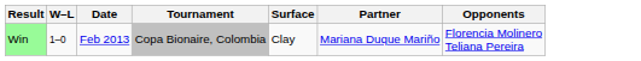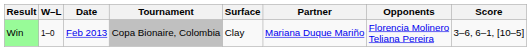 <table class="sortable wikitable">
 <tr>
 <th>Result</th>
 <th>W–L</th>
 <th>Date</th>
 <th>Tournament</th>
 <th>Surface</th>
 <th>Partner</th>
 <th>Opponents</th>
+<th class="unsortable">Score</th>
 </tr>
 <tr>
 <td bgcolor=98FB98>Win</td>
 <td><small>1–0</small></td>
 <td><a href='#'>Feb 2013</a></td>
 <td bgcolor=silver>Copa Bionaire, Colombia</td>
 <td>Clay</td>
 <td> <a href='#'>Mariana Duque Mariño</a></td>
 <td> <a href='#'>Florencia Molinero</a> <br>  <a href='#'>Teliana Pereira</a></td>
+<td>3–6, 6–1, [10–5]</td>
 </tr>
 </table>
